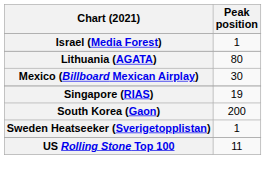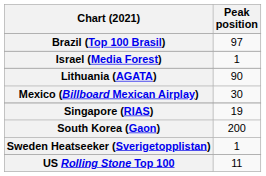 <table class="wikitable sortable plainrowheaders" style="text-align:center">
 <tr>
 <th scope="col">Chart (2021)</th>
 <th scope="col">Peak<br>position</th>
 </tr>
 <tr>
 </tr>
 <tr>
 </tr>
 <tr>
+</tr>
+<tr>
+<th scope="row">Brazil (<a href='#'>Top 100 Brasil</a>)</th>
+<td>97</td>
 </tr>
 <tr>
 </tr>
 <tr>
 </tr>
 <tr>
 </tr>
 <tr>
 </tr>
 <tr>
 </tr>
 <tr>
 </tr>
 <tr>
 </tr>
 <tr>
 </tr>
 <tr>
 <th scope="row">Israel (<a href='#'>Media Forest</a>)</th>
 <td>1</td>
 </tr>
 <tr>
 </tr>
 <tr>
 <th scope="row">Lithuania (<a href='#'>AGATA</a>)</th>
-<td>80</td>
+<td>90</td>
 </tr>
 <tr>
 <th scope="row">Mexico (<a href='#'><em>Billboard</em> Mexican Airplay</a>)</th>
 <td>30</td>
 </tr>
 <tr>
 </tr>
 <tr>
 </tr>
 <tr>
 </tr>
 <tr>
 </tr>
 <tr>
 <th scope="row">Singapore (<a href='#'>RIAS</a>)</th>
 <td>19</td>
 </tr>
 <tr>
 <th scope="row">South Korea (<a href='#'>Gaon</a>)</th>
 <td>200</td>
 </tr>
 <tr>
 <th scope="row">Sweden Heatseeker (<a href='#'>Sverigetopplistan</a>)</th>
 <td>1</td>
 </tr>
 <tr>
 </tr>
 <tr>
 </tr>
 <tr>
 </tr>
 <tr>
 </tr>
 <tr>
 </tr>
 <tr>
 </tr>
 <tr>
 </tr>
 <tr>
 </tr>
 <tr>
 <th scope="row">US <a href='#'><em>Rolling Stone</em> Top 100</a></th>
 <td>11</td>
 </tr>
 </table>
